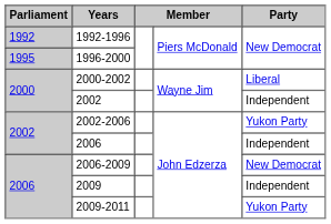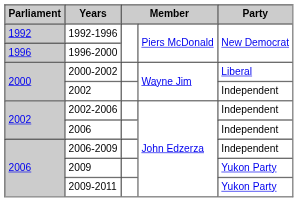 <table border=1 cellpadding=5 cellspacing=0>
 <tr bgcolor="CCCCCC">
 <th>Parliament</th>
 <th>Years</th>
 <th colspan="2">Member</th>
 <th>Party</th>
 </tr>
 <tr>
 <td bgcolor="CCCCCC"><a href='#'>1992</a></td>
 <td>1992-1996</td>
 <td rowspan="2" >   </td>
 <td rowspan="2"><a href='#'>Piers McDonald</a></td>
 <td rowspan="2"><a href='#'>New Democrat</a></td>
 </tr>
 <tr>
-<td bgcolor="CCCCCC"><a href='#'>1995</a></td>
+<td bgcolor="CCCCCC"><a href='#'>1996</a></td>
 <td>1996-2000</td>
 </tr>
 <tr>
 <td bgcolor="CCCCCC" rowspan="2"><a href='#'>2000</a></td>
 <td>2000-2002</td>
 <td>   </td>
 <td rowspan="2"><a href='#'>Wayne Jim</a></td>
 <td><a href='#'>Liberal</a></td>
 </tr>
 <tr>
 <td>2002</td>
 <td>   </td>
 <td>Independent</td>
 </tr>
 <tr>
 <td bgcolor="CCCCCC" rowspan="2"><a href='#'>2002</a></td>
 <td>2002-2006</td>
 <td>   </td>
 <td rowspan="5"><a href='#'>John Edzerza</a></td>
-<td><a href='#'>Yukon Party</a></td>
+<td>Independent</td>
 </tr>
 <tr>
 <td>2006</td>
 <td>   </td>
 <td>Independent</td>
 </tr>
 <tr>
 <td bgcolor="CCCCCC" rowspan="3"><a href='#'>2006</a></td>
 <td>2006-2009</td>
 <td>   </td>
-<td><a href='#'>New Democrat</a></td>
+<td>Independent</td>
 </tr>
 <tr>
 <td>2009</td>
 <td>   </td>
-<td>Independent</td>
+<td><a href='#'>Yukon Party</a></td>
 </tr>
 <tr>
 <td>2009-2011</td>
 <td>   </td>
 <td><a href='#'>Yukon Party</a></td>
 </tr>
 </table>
